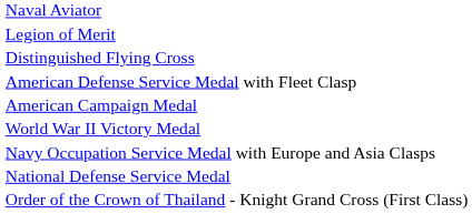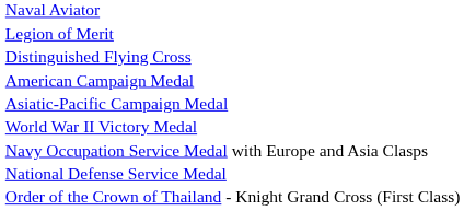 <table>
 <tr>
 <td></td>
 <td><a href='#'>Naval Aviator</a></td>
 </tr>
 <tr>
 <td></td>
 <td><a href='#'>Legion of Merit</a></td>
 </tr>
 <tr>
 <td></td>
 <td><a href='#'>Distinguished Flying Cross</a></td>
 </tr>
 <tr>
 <td></td>
-<td><a href='#'>American Defense Service Medal</a> with Fleet Clasp</td>
+<td><a href='#'>American Campaign Medal</a></td>
 </tr>
 <tr>
 <td></td>
-<td><a href='#'>American Campaign Medal</a></td>
+<td><a href='#'>Asiatic-Pacific Campaign Medal</a></td>
 </tr>
 <tr>
 <td></td>
 <td><a href='#'>World War II Victory Medal</a></td>
 </tr>
 <tr>
 <td></td>
 <td><a href='#'>Navy Occupation Service Medal</a> with Europe and Asia Clasps</td>
 </tr>
 <tr>
 <td></td>
 <td><a href='#'>National Defense Service Medal</a></td>
 </tr>
 <tr>
 <td></td>
 <td><a href='#'>Order of the Crown of Thailand</a> - Knight Grand Cross (First Class)</td>
 </tr>
 <tr>
 </tr>
 </table>
